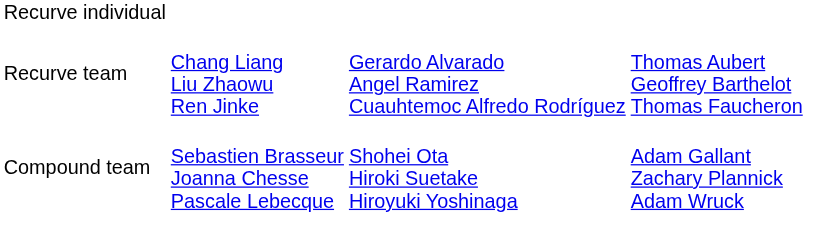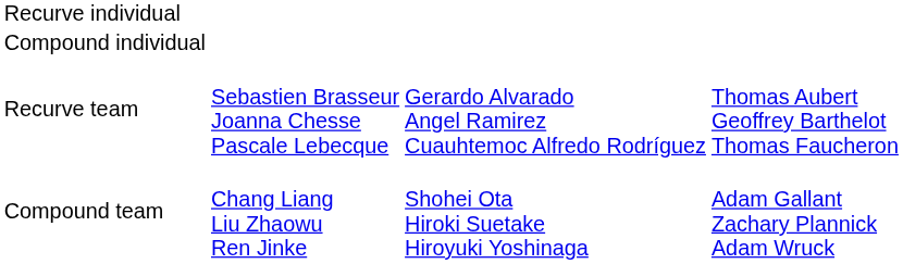 <table>
 <tr>
 <td>Recurve individual</td>
 <td></td>
 <td></td>
 <td></td>
 </tr>
 <tr>
+<td>Compound individual</td>
+<td></td>
+<td></td>
+<td></td>
+</tr>
+<tr>
 <td>Recurve team</td>
-<td><br><a href='#'>Chang Liang</a> <br><a href='#'>Liu Zhaowu</a><br><a href='#'>Ren Jinke</a></td>
+<td><br><a href='#'>Sebastien Brasseur</a> <br><a href='#'>Joanna Chesse</a><br><a href='#'>Pascale Lebecque</a></td>
 <td><br><a href='#'>Gerardo Alvarado</a> <br><a href='#'>Angel Ramirez</a><br><a href='#'>Cuauhtemoc Alfredo Rodríguez</a></td>
 <td><br><a href='#'>Thomas Aubert</a> <br><a href='#'>Geoffrey Barthelot</a> <br><a href='#'>Thomas Faucheron</a></td>
 </tr>
 <tr>
 <td>Compound team</td>
-<td><br><a href='#'>Sebastien Brasseur</a> <br><a href='#'>Joanna Chesse</a><br><a href='#'>Pascale Lebecque</a></td>
+<td><br><a href='#'>Chang Liang</a> <br><a href='#'>Liu Zhaowu</a><br><a href='#'>Ren Jinke</a></td>
 <td><br><a href='#'>Shohei Ota</a> <br><a href='#'>Hiroki Suetake</a><br><a href='#'>Hiroyuki Yoshinaga</a></td>
 <td><br><a href='#'>Adam Gallant</a> <br><a href='#'>Zachary Plannick</a> <br><a href='#'>Adam Wruck</a></td>
 </tr>
 </table>
